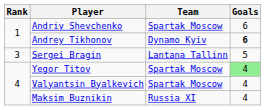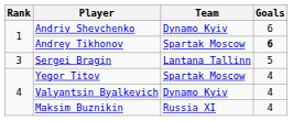 <table class="wikitable">
 <tr>
 <th>Rank</th>
 <th>Player</th>
 <th>Team</th>
 <th>Goals</th>
 </tr>
 <tr>
 <td align=center rowspan="2">1</td>
 <td> <a href='#'>Andriy Shevchenko</a></td>
-<td> <a href='#'>Spartak Moscow</a></td>
+<td> <a href='#'>Dynamo Kyiv</a></td>
 <td align=center>6</td>
 </tr>
 <tr>
 <td> <a href='#'>Andrey Tikhonov</a></td>
-<td> <a href='#'>Dynamo Kyiv</a></td>
+<td> <a href='#'>Spartak Moscow</a></td>
 <td align=center><strong>6</strong></td>
 </tr>
 <tr>
 <td align=center>3</td>
 <td> <a href='#'>Sergei Bragin</a></td>
 <td> <a href='#'>Lantana Tallinn</a></td>
 <td align=center>5</td>
 </tr>
 <tr>
 <td align=center rowspan="3">4</td>
 <td> <a href='#'>Yegor Titov</a></td>
 <td> <a href='#'>Spartak Moscow</a></td>
-<td align=center style="background: lightgreen;">4</td>
+<td align=center>4</td>
 </tr>
 <tr>
 <td> <a href='#'>Valyantsin Byalkevich</a></td>
-<td> <a href='#'>Spartak Moscow</a></td>
+<td> <a href='#'>Dynamo Kyiv</a></td>
 <td align=center>4</td>
 </tr>
 <tr>
 <td> <a href='#'>Maksim Buznikin</a></td>
 <td> <a href='#'>Russia XI</a></td>
 <td align=center>4</td>
 </tr>
 </table>
